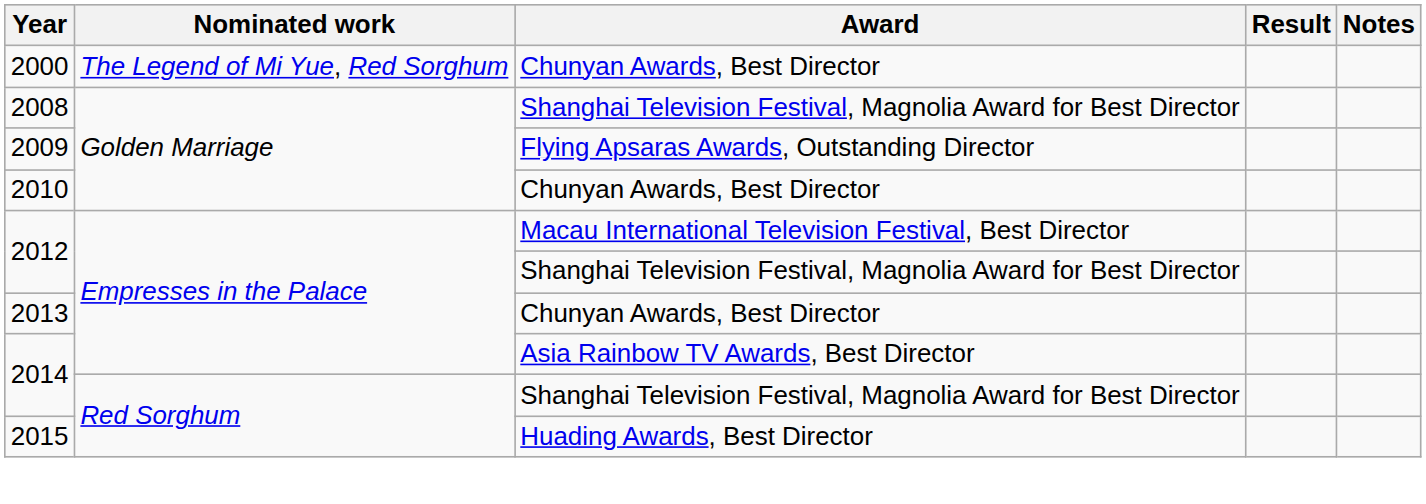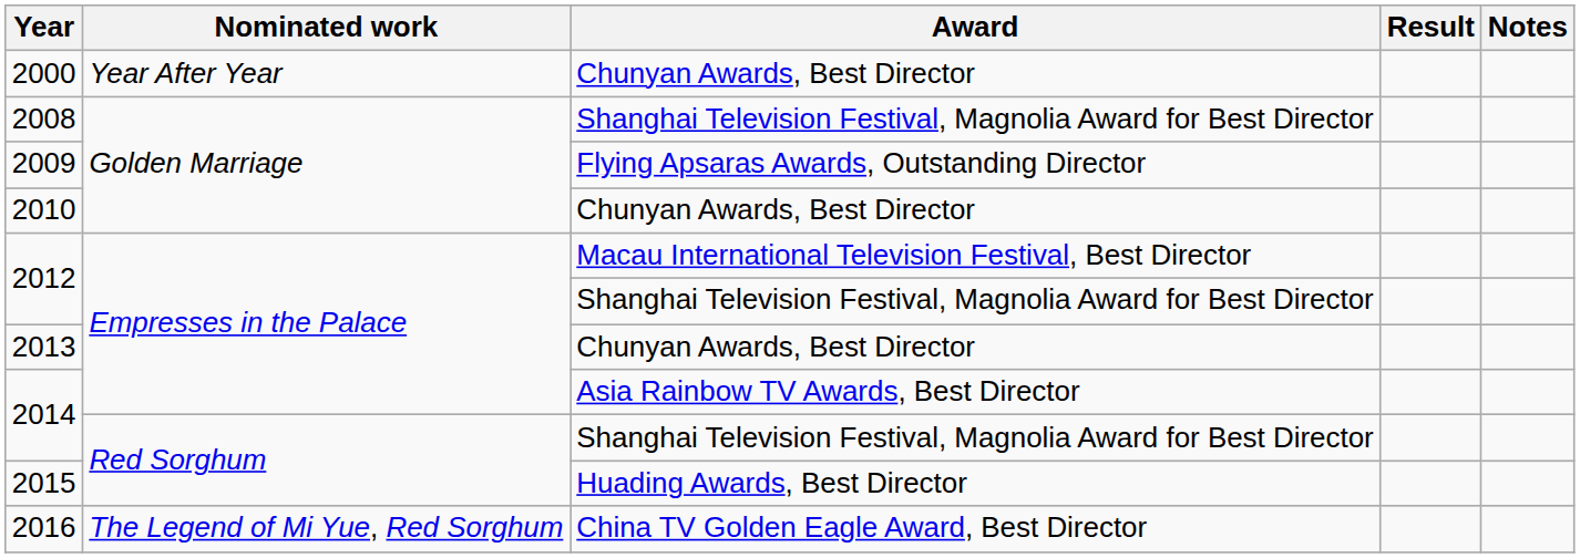 <table class="wikitable">
 <tr>
 <th>Year</th>
 <th>Nominated work</th>
 <th>Award</th>
 <th>Result</th>
 <th>Notes</th>
 </tr>
 <tr>
 <td>2000</td>
-<td><em><a href='#'>The Legend of Mi Yue</a></em>,  <em><a href='#'>Red Sorghum</a></em></td>
+<td><em>Year After Year</em></td>
 <td><a href='#'>Chunyan Awards</a>, Best Director</td>
 <td></td>
 <td></td>
 </tr>
 <tr>
 <td>2008</td>
 <td rowspan="3"><em>Golden Marriage</em></td>
 <td><a href='#'>Shanghai Television Festival</a>, Magnolia Award for Best Director</td>
 <td></td>
 <td></td>
 </tr>
 <tr>
 <td>2009</td>
 <td><a href='#'>Flying Apsaras Awards</a>, Outstanding Director</td>
 <td></td>
 <td></td>
 </tr>
 <tr>
 <td>2010</td>
 <td>Chunyan Awards, Best Director</td>
 <td></td>
 <td></td>
 </tr>
 <tr>
 <td rowspan="2">2012</td>
 <td rowspan="4"><em><a href='#'>Empresses in the Palace</a></em></td>
 <td><a href='#'>Macau International Television Festival</a>, Best Director</td>
 <td></td>
 <td></td>
 </tr>
 <tr>
 <td>Shanghai Television Festival, Magnolia Award for Best Director</td>
 <td></td>
 <td></td>
 </tr>
 <tr>
 <td>2013</td>
 <td>Chunyan Awards, Best Director</td>
 <td></td>
 <td></td>
 </tr>
 <tr>
 <td rowspan="2">2014</td>
 <td><a href='#'>Asia Rainbow TV Awards</a>, Best Director</td>
 <td></td>
 <td></td>
 </tr>
 <tr>
 <td rowspan="2"><em><a href='#'>Red Sorghum</a></em></td>
 <td>Shanghai Television Festival, Magnolia Award for Best Director</td>
 <td></td>
 <td></td>
 </tr>
 <tr>
 <td>2015</td>
 <td><a href='#'>Huading Awards</a>, Best Director</td>
 <td></td>
 <td></td>
 </tr>
+<tr>
+<td>2016</td>
+<td><em><a href='#'>The Legend of Mi Yue</a></em>,  <em><a href='#'>Red Sorghum</a></em></td>
+<td><a href='#'>China TV Golden Eagle Award</a>, Best Director</td>
+<td></td>
+<td></td>
+</tr>
 </table>
